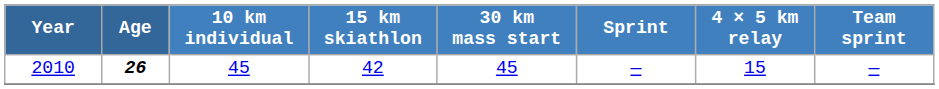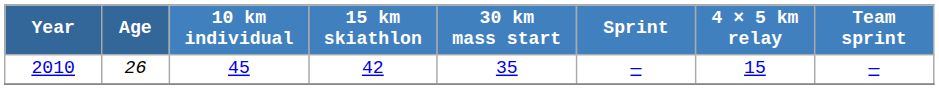 <table class="wikitable" style="font-size:95%; text-align:center; border:grey solid 1px; border-collapse:collapse; background:#ffffff;">
 <tr>
 <th style="background-color:#369; color:white; width:60px;"> Year </th>
 <th style="background-color:#369; color:white; width:40px;"> Age </th>
 <th style="background-color:#4180be; color:white; width:75px;"> 10 km <br> individual </th>
 <th style="background-color:#4180be; color:white; width:75px;"> 15 km <br> skiathlon </th>
 <th style="background-color:#4180be; color:white; width:75px;"> 30 km <br> mass start </th>
 <th style="background-color:#4180be; color:white; width:75px;"> Sprint </th>
 <th style="background-color:#4180be; color:white; width:75px;"> 4 × 5 km <br> relay </th>
 <th style="background-color:#4180be; color:white; width:75px;"> Team <br> sprint </th>
 </tr>
 <tr>
 <td><a href='#'>2010</a></td>
-<td><strong><em>26</em></strong></td>
+<td><em>26</em></td>
 <td><a href='#'>45</a></td>
 <td><a href='#'>42</a></td>
-<td><a href='#'>45</a></td>
+<td><a href='#'>35</a></td>
 <td><a href='#'>—</a></td>
 <td><a href='#'>15</a></td>
 <td><a href='#'>—</a></td>
 </tr>
 <tr>
 </tr>
 </table>
